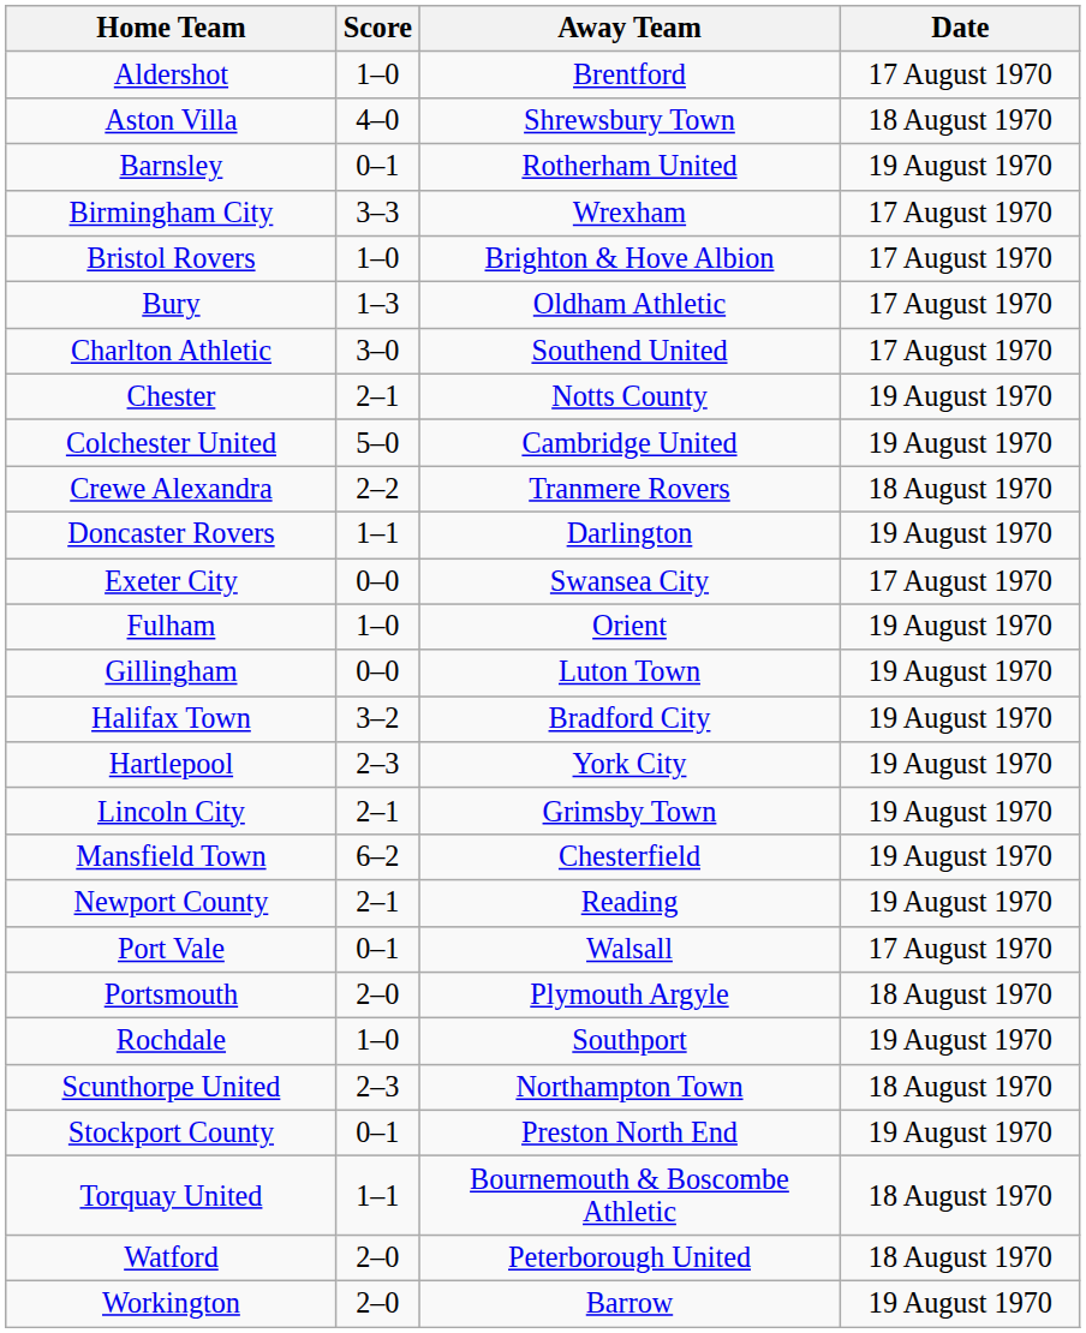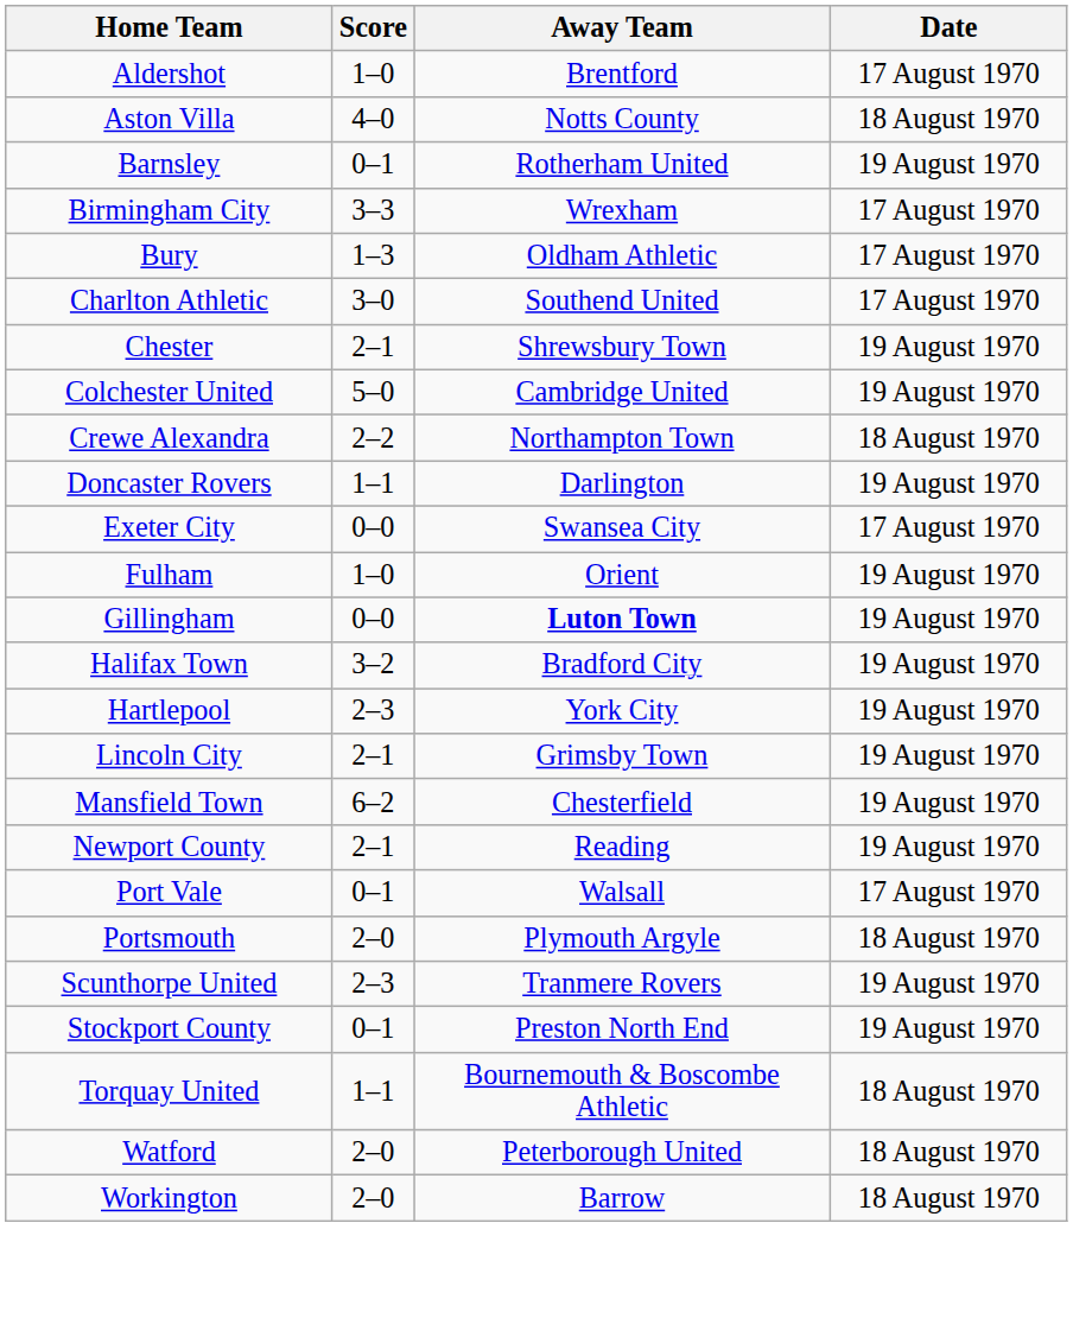 <table class="wikitable" style="text-align:center;">
 <tr>
 <th width=175>Home Team</th>
 <th width=20>Score</th>
 <th width=225>Away Team</th>
 <th width=125>Date</th>
 </tr>
 <tr>
 <td><a href='#'>Aldershot</a></td>
 <td>1–0</td>
 <td><a href='#'>Brentford</a></td>
 <td>17 August 1970</td>
 </tr>
 <tr>
 <td><a href='#'>Aston Villa</a></td>
 <td>4–0</td>
-<td><a href='#'>Shrewsbury Town</a></td>
+<td><a href='#'>Notts County</a></td>
 <td>18 August 1970</td>
 </tr>
 <tr>
 <td><a href='#'>Barnsley</a></td>
 <td>0–1</td>
 <td><a href='#'>Rotherham United</a></td>
 <td>19 August 1970</td>
 </tr>
 <tr>
 <td><a href='#'>Birmingham City</a></td>
 <td>3–3</td>
 <td><a href='#'>Wrexham</a></td>
-<td>17 August 1970</td>
-</tr>
-<tr>
-<td><a href='#'>Bristol Rovers</a></td>
-<td>1–0</td>
-<td><a href='#'>Brighton & Hove Albion</a></td>
 <td>17 August 1970</td>
 </tr>
 <tr>
 <td><a href='#'>Bury</a></td>
 <td>1–3</td>
 <td><a href='#'>Oldham Athletic</a></td>
 <td>17 August 1970</td>
 </tr>
 <tr>
 <td><a href='#'>Charlton Athletic</a></td>
 <td>3–0</td>
 <td><a href='#'>Southend United</a></td>
 <td>17 August 1970</td>
 </tr>
 <tr>
 <td><a href='#'>Chester</a></td>
 <td>2–1</td>
-<td><a href='#'>Notts County</a></td>
+<td><a href='#'>Shrewsbury Town</a></td>
 <td>19 August 1970</td>
 </tr>
 <tr>
 <td><a href='#'>Colchester United</a></td>
 <td>5–0</td>
 <td><a href='#'>Cambridge United</a></td>
 <td>19 August 1970</td>
 </tr>
 <tr>
 <td><a href='#'>Crewe Alexandra</a></td>
 <td>2–2</td>
-<td><a href='#'>Tranmere Rovers</a></td>
+<td><a href='#'>Northampton Town</a></td>
 <td>18 August 1970</td>
 </tr>
 <tr>
 <td><a href='#'>Doncaster Rovers</a></td>
 <td>1–1</td>
 <td><a href='#'>Darlington</a></td>
 <td>19 August 1970</td>
 </tr>
 <tr>
 <td><a href='#'>Exeter City</a></td>
 <td>0–0</td>
 <td><a href='#'>Swansea City</a></td>
 <td>17 August 1970</td>
 </tr>
 <tr>
 <td><a href='#'>Fulham</a></td>
 <td>1–0</td>
 <td><a href='#'>Orient</a></td>
 <td>19 August 1970</td>
 </tr>
 <tr>
 <td><a href='#'>Gillingham</a></td>
 <td>0–0</td>
-<td><a href='#'>Luton Town</a></td>
+<td><strong><a href='#'>Luton Town</a></strong></td>
 <td>19 August 1970</td>
 </tr>
 <tr>
 <td><a href='#'>Halifax Town</a></td>
 <td>3–2</td>
 <td><a href='#'>Bradford City</a></td>
 <td>19 August 1970</td>
 </tr>
 <tr>
 <td><a href='#'>Hartlepool</a></td>
 <td>2–3</td>
 <td><a href='#'>York City</a></td>
 <td>19 August 1970</td>
 </tr>
 <tr>
 <td><a href='#'>Lincoln City</a></td>
 <td>2–1</td>
 <td><a href='#'>Grimsby Town</a></td>
 <td>19 August 1970</td>
 </tr>
 <tr>
 <td><a href='#'>Mansfield Town</a></td>
 <td>6–2</td>
 <td><a href='#'>Chesterfield</a></td>
 <td>19 August 1970</td>
 </tr>
 <tr>
 <td><a href='#'>Newport County</a></td>
 <td>2–1</td>
 <td><a href='#'>Reading</a></td>
 <td>19 August 1970</td>
 </tr>
 <tr>
 <td><a href='#'>Port Vale</a></td>
 <td>0–1</td>
 <td><a href='#'>Walsall</a></td>
 <td>17 August 1970</td>
 </tr>
 <tr>
 <td><a href='#'>Portsmouth</a></td>
 <td>2–0</td>
 <td><a href='#'>Plymouth Argyle</a></td>
 <td>18 August 1970</td>
 </tr>
 <tr>
-<td><a href='#'>Rochdale</a></td>
-<td>1–0</td>
-<td><a href='#'>Southport</a></td>
-<td>19 August 1970</td>
-</tr>
-<tr>
 <td><a href='#'>Scunthorpe United</a></td>
 <td>2–3</td>
-<td><a href='#'>Northampton Town</a></td>
-<td>18 August 1970</td>
+<td><a href='#'>Tranmere Rovers</a></td>
+<td>19 August 1970</td>
 </tr>
 <tr>
 <td><a href='#'>Stockport County</a></td>
 <td>0–1</td>
 <td><a href='#'>Preston North End</a></td>
 <td>19 August 1970</td>
 </tr>
 <tr>
 <td><a href='#'>Torquay United</a></td>
 <td>1–1</td>
 <td><a href='#'>Bournemouth & Boscombe Athletic</a></td>
 <td>18 August 1970</td>
 </tr>
 <tr>
 <td><a href='#'>Watford</a></td>
 <td>2–0</td>
 <td><a href='#'>Peterborough United</a></td>
 <td>18 August 1970</td>
 </tr>
 <tr>
 <td><a href='#'>Workington</a></td>
 <td>2–0</td>
 <td><a href='#'>Barrow</a></td>
-<td>19 August 1970</td>
+<td>18 August 1970</td>
 </tr>
 <tr>
 </tr>
 </table>
